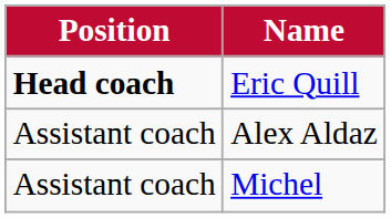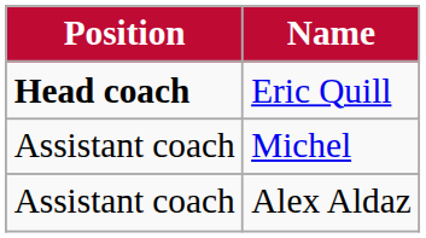 <table class="wikitable sortable">
 <tr>
 <th style="background:#BF0A34; color:#FFFFFF;" scope="col">Position</th>
 <th style="background:#BF0A34; color:#FFFFFF;" scope="col">Name</th>
 </tr>
 <tr>
 <td><strong>Head coach</strong></td>
 <td> <a href='#'>Eric Quill</a></td>
 </tr>
 <tr>
 <td>Assistant coach</td>
-<td> Alex Aldaz</td>
+<td> <a href='#'>Michel</a></td>
 </tr>
 <tr>
 <td>Assistant coach</td>
-<td> <a href='#'>Michel</a></td>
+<td> Alex Aldaz</td>
 </tr>
 </table>
